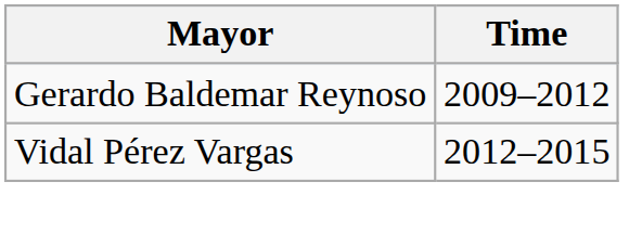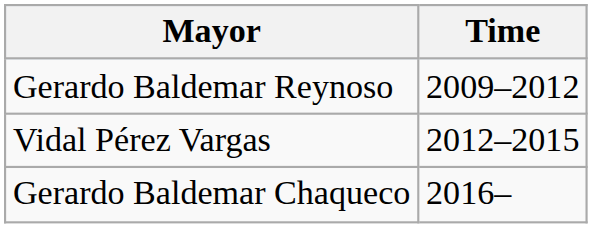 <table class="wikitable">
 <tr align=center style="background:#d8edff">
 <th>Mayor</th>
 <th>Time</th>
 </tr>
 <tr>
 <td>Gerardo Baldemar Reynoso</td>
 <td>2009–2012</td>
 </tr>
 <tr>
 <td>Vidal Pérez Vargas</td>
 <td>2012–2015</td>
 </tr>
+<tr>
+<td>Gerardo Baldemar Chaqueco</td>
+<td>2016–</td>
+</tr>
 </table>
